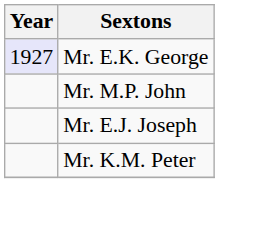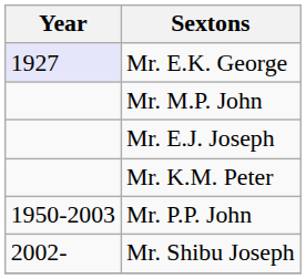 <table class="wikitable">
 <tr>
 <th>Year</th>
 <th>Sextons</th>
 </tr>
 <tr>
 <td style="background: lavender;">1927</td>
 <td>Mr. E.K. George</td>
 </tr>
 <tr>
 <td></td>
 <td>Mr. M.P. John</td>
 </tr>
 <tr>
 <td></td>
 <td>Mr. E.J. Joseph</td>
 </tr>
 <tr>
 <td></td>
 <td>Mr. K.M. Peter</td>
 </tr>
 <tr>
+<td>1950-2003</td>
+<td>Mr. P.P. John</td>
+</tr>
+<tr>
+<td>2002-</td>
+<td>Mr. Shibu Joseph</td>
+</tr>
+<tr>
 </tr>
 </table>
